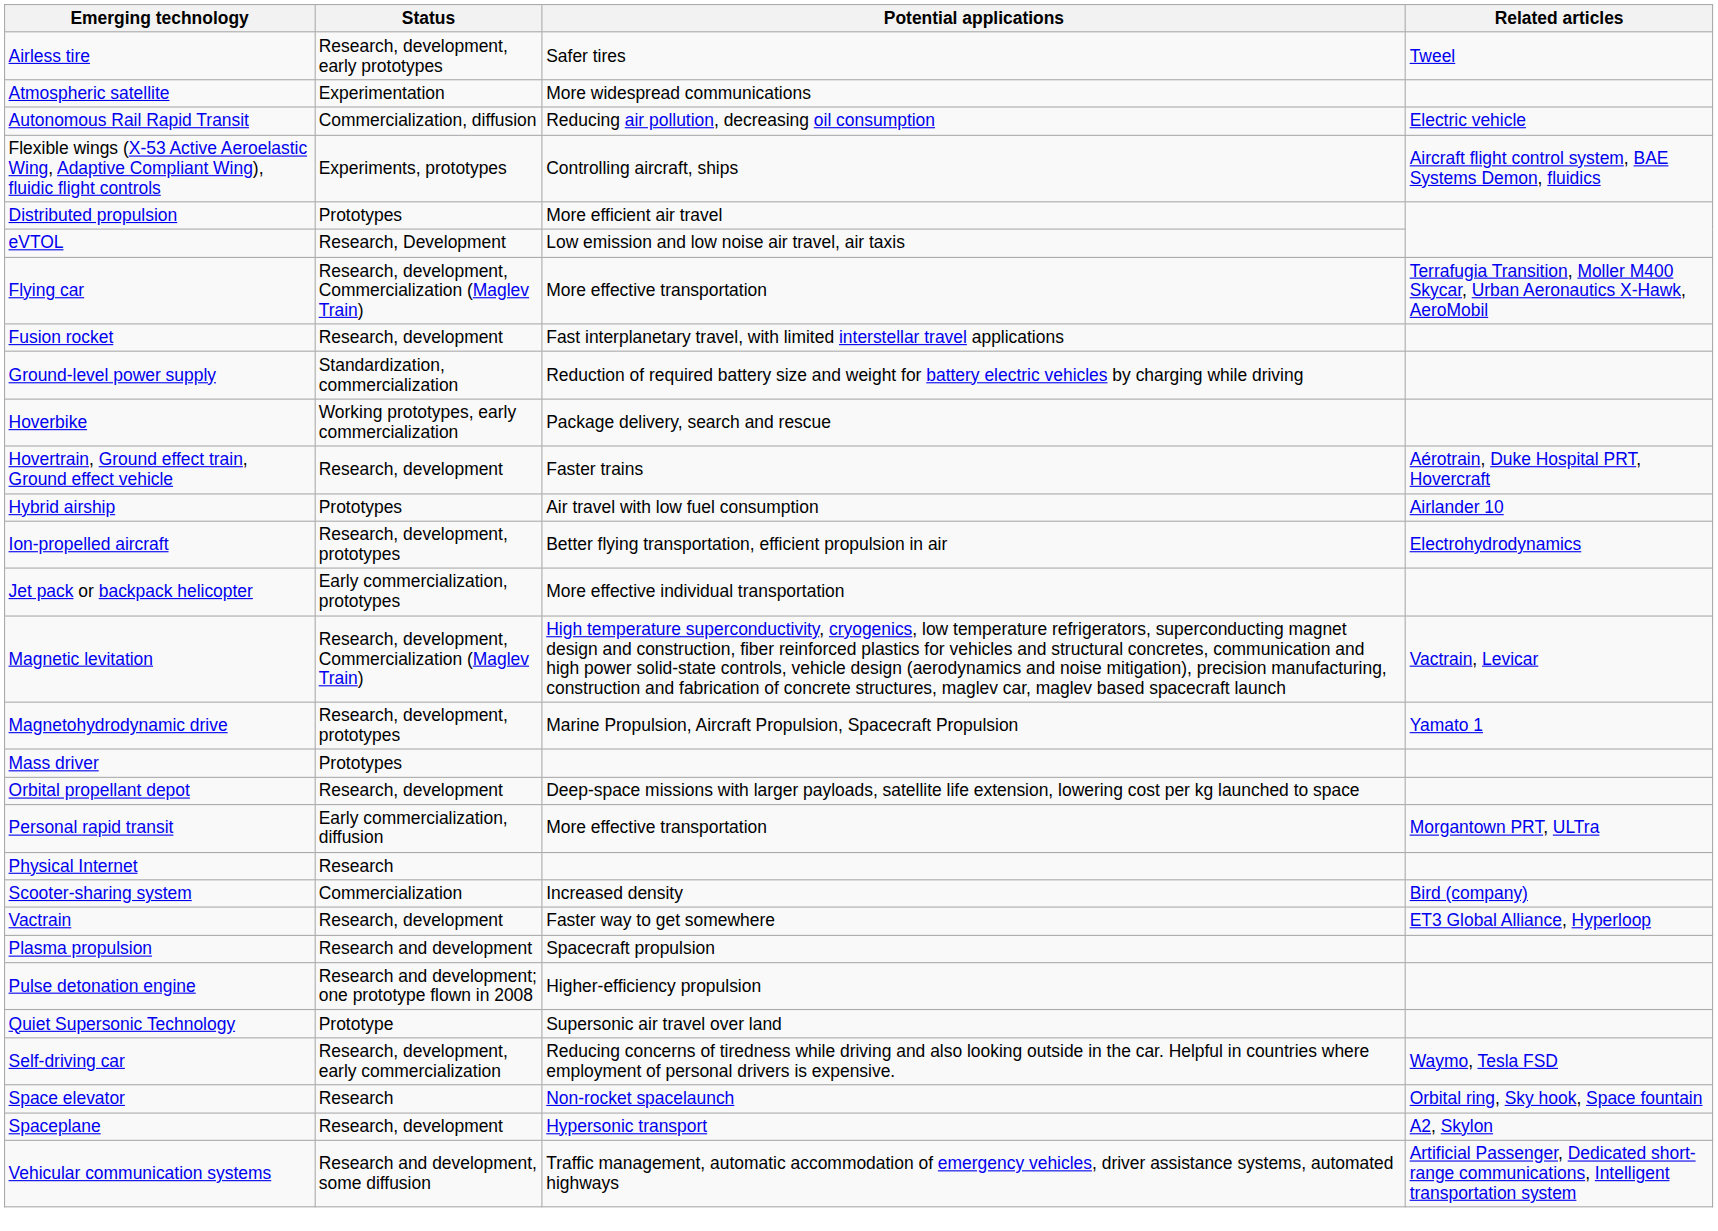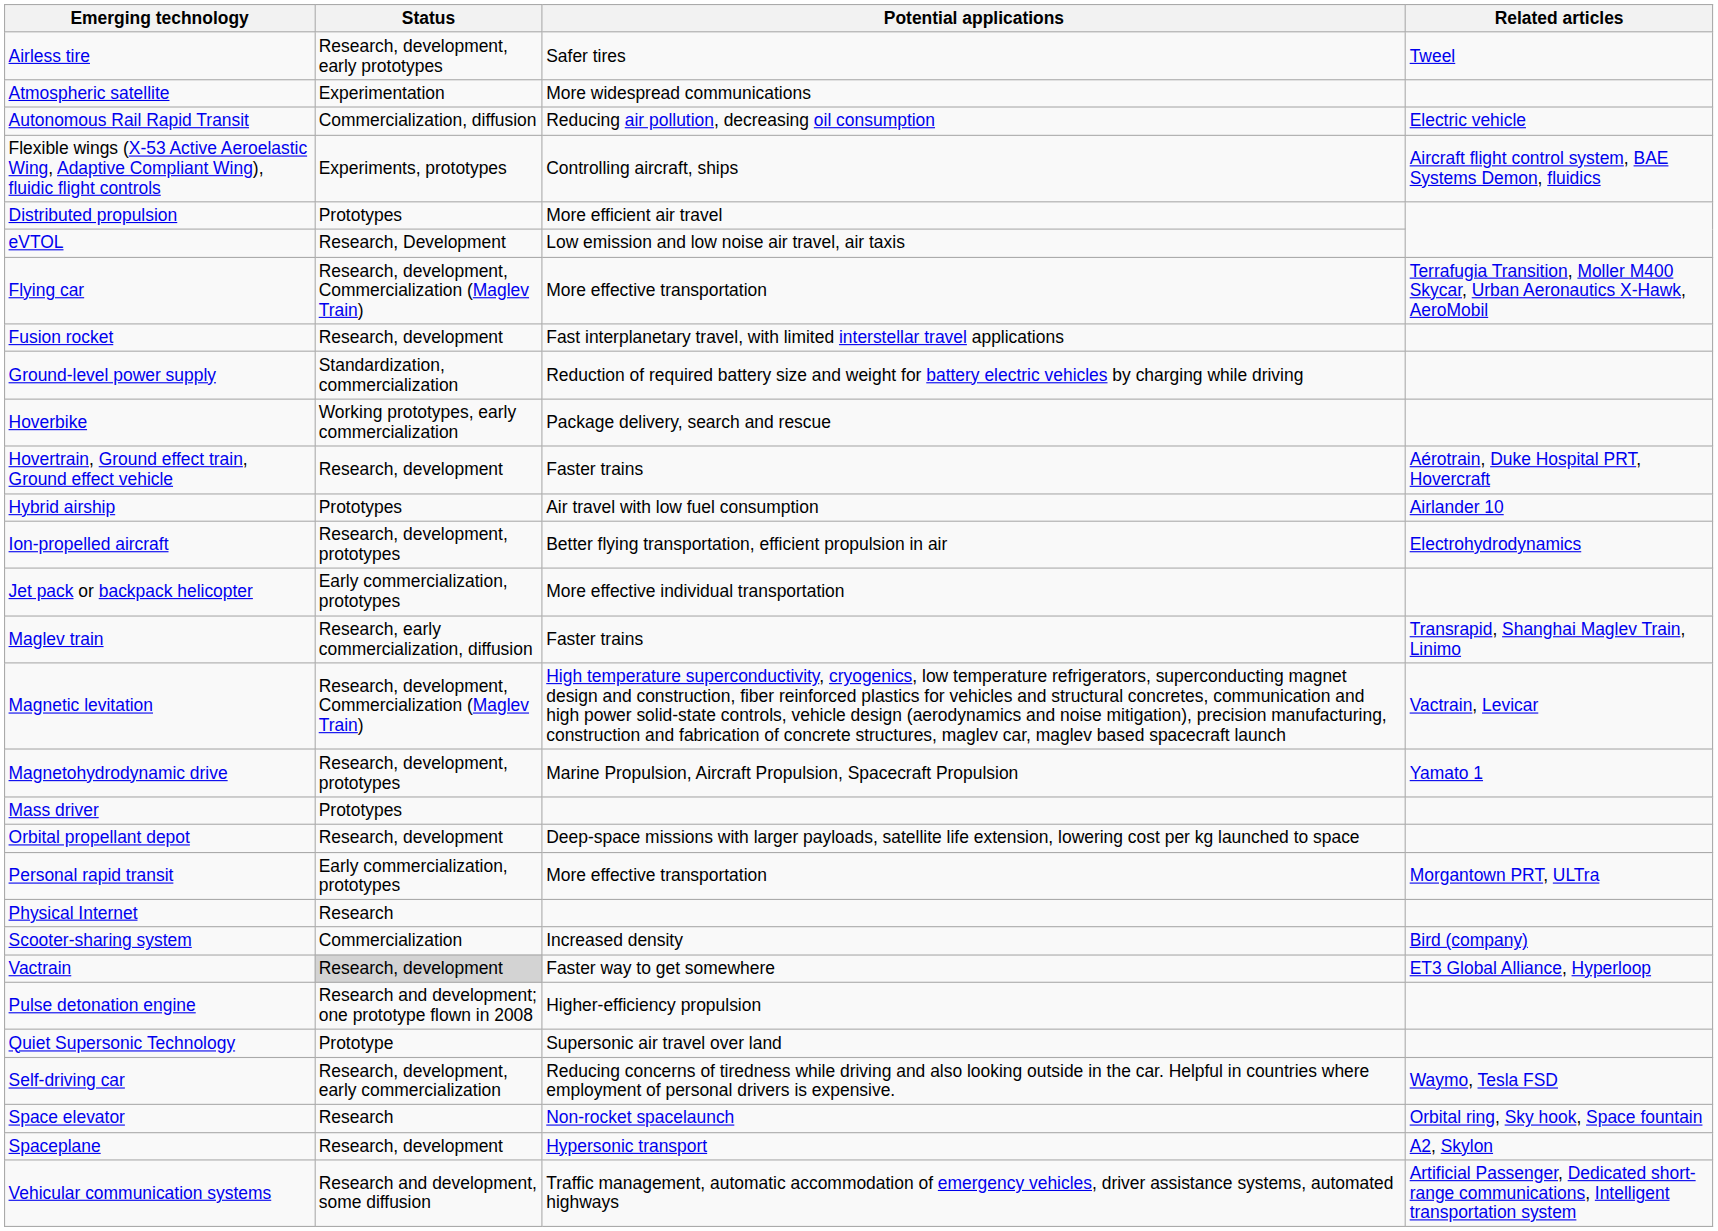 <table class="wikitable sortable">
 <tr>
 <th>Emerging technology</th>
 <th>Status</th>
 <th>Potential applications</th>
 <th>Related articles</th>
 </tr>
 <tr>
 <td><a href='#'>Airless tire</a></td>
 <td>Research, development, early prototypes</td>
 <td>Safer tires</td>
 <td><a href='#'>Tweel</a></td>
 </tr>
 <tr>
 <td><a href='#'>Atmospheric satellite</a></td>
 <td>Experimentation</td>
 <td>More widespread communications</td>
 <td></td>
 </tr>
 <tr>
 <td><a href='#'>Autonomous Rail Rapid Transit</a></td>
 <td>Commercialization, diffusion</td>
 <td>Reducing <a href='#'>air pollution</a>, decreasing <a href='#'>oil consumption</a></td>
 <td><a href='#'>Electric vehicle</a></td>
 </tr>
 <tr>
 <td>Flexible wings (<a href='#'>X-53 Active Aeroelastic Wing</a>, <a href='#'>Adaptive Compliant Wing</a>), <a href='#'>fluidic flight controls</a></td>
 <td>Experiments, prototypes</td>
 <td>Controlling aircraft, ships</td>
 <td><a href='#'>Aircraft flight control system</a>, <a href='#'>BAE Systems Demon</a>, <a href='#'>fluidics</a></td>
 </tr>
 <tr>
 <td><a href='#'>Distributed propulsion</a></td>
 <td>Prototypes</td>
 <td>More efficient air travel</td>
 </tr>
 <tr>
 <td><a href='#'>eVTOL</a></td>
 <td>Research, Development</td>
 <td>Low emission and low noise air travel, air taxis</td>
 </tr>
 <tr>
 <td><a href='#'>Flying car</a></td>
 <td>Research, development, Commercialization (<a href='#'>Maglev Train</a>)</td>
 <td>More effective transportation</td>
 <td><a href='#'>Terrafugia Transition</a>, <a href='#'>Moller M400 Skycar</a>, <a href='#'>Urban Aeronautics X-Hawk</a>, <a href='#'>AeroMobil</a></td>
 </tr>
 <tr>
 <td><a href='#'>Fusion rocket</a></td>
 <td>Research, development</td>
 <td>Fast interplanetary travel, with limited <a href='#'>interstellar travel</a> applications</td>
 <td></td>
 </tr>
 <tr>
 <td><a href='#'>Ground-level power supply</a></td>
 <td>Standardization, commercialization</td>
 <td>Reduction of required battery size and weight for <a href='#'>battery electric vehicles</a> by charging while driving</td>
 <td></td>
 </tr>
 <tr>
 <td><a href='#'>Hoverbike</a></td>
 <td>Working prototypes, early commercialization</td>
 <td>Package delivery, search and rescue</td>
 <td></td>
 </tr>
 <tr>
 <td><a href='#'>Hovertrain</a>, <a href='#'>Ground effect train</a>, <a href='#'>Ground effect vehicle</a></td>
 <td>Research, development</td>
 <td>Faster trains</td>
 <td><a href='#'>Aérotrain</a>, <a href='#'>Duke Hospital PRT</a>, <a href='#'>Hovercraft</a></td>
 </tr>
 <tr>
 <td><a href='#'>Hybrid airship</a></td>
 <td>Prototypes</td>
 <td>Air travel with low fuel consumption</td>
 <td><a href='#'>Airlander 10</a></td>
 </tr>
 <tr>
 <td><a href='#'>Ion-propelled aircraft</a></td>
 <td>Research, development, prototypes</td>
 <td>Better flying transportation, efficient propulsion in air</td>
 <td><a href='#'>Electrohydrodynamics</a></td>
 </tr>
 <tr>
 <td><a href='#'>Jet pack</a> or <a href='#'>backpack helicopter</a></td>
 <td>Early commercialization, prototypes</td>
 <td>More effective individual transportation</td>
 </tr>
 <tr>
+<td><a href='#'>Maglev train</a></td>
+<td>Research, early commercialization, diffusion</td>
+<td>Faster trains</td>
+<td><a href='#'>Transrapid</a>, <a href='#'>Shanghai Maglev Train</a>, <a href='#'>Linimo</a></td>
+</tr>
+<tr>
 <td><a href='#'>Magnetic levitation</a></td>
 <td>Research, development, Commercialization (<a href='#'>Maglev Train</a>)</td>
 <td><a href='#'>High temperature superconductivity</a>, <a href='#'>cryogenics</a>, low temperature refrigerators, superconducting magnet design and construction, fiber reinforced plastics for vehicles and structural concretes, communication and high power solid-state controls, vehicle design (aerodynamics and noise mitigation), precision manufacturing, construction and fabrication of concrete structures, maglev car, maglev based spacecraft launch</td>
 <td><a href='#'>Vactrain</a>, <a href='#'>Levicar</a></td>
 </tr>
 <tr>
 <td><a href='#'>Magnetohydrodynamic drive</a></td>
 <td>Research, development, prototypes</td>
 <td>Marine Propulsion, Aircraft Propulsion, Spacecraft Propulsion</td>
 <td><a href='#'>Yamato 1</a></td>
 </tr>
 <tr>
 <td><a href='#'>Mass driver</a></td>
 <td>Prototypes</td>
 <td></td>
 <td></td>
 </tr>
 <tr>
 <td><a href='#'>Orbital propellant depot</a></td>
 <td>Research, development</td>
 <td>Deep-space missions with larger payloads, satellite life extension, lowering cost per kg launched to space</td>
 <td></td>
 </tr>
 <tr>
 <td><a href='#'>Personal rapid transit</a></td>
-<td>Early commercialization, diffusion</td>
+<td>Early commercialization, prototypes</td>
 <td>More effective transportation</td>
 <td><a href='#'>Morgantown PRT</a>, <a href='#'>ULTra</a></td>
 </tr>
 <tr>
 <td><a href='#'>Physical Internet</a></td>
 <td>Research</td>
 <td></td>
 <td></td>
 </tr>
 <tr>
 <td><a href='#'>Scooter-sharing system</a></td>
 <td>Commercialization</td>
 <td>Increased density</td>
 <td><a href='#'>Bird (company)</a></td>
 </tr>
 <tr>
 <td><a href='#'>Vactrain</a></td>
-<td>Research, development</td>
+<td style="background: lightgrey;">Research, development</td>
 <td>Faster way to get somewhere</td>
 <td><a href='#'>ET3 Global Alliance</a>, <a href='#'>Hyperloop</a></td>
-</tr>
-<tr>
-<td><a href='#'>Plasma propulsion</a></td>
-<td>Research and development</td>
-<td>Spacecraft propulsion</td>
-<td></td>
 </tr>
 <tr>
 <td><a href='#'>Pulse detonation engine</a></td>
 <td>Research and development; one prototype flown in 2008</td>
 <td>Higher-efficiency propulsion</td>
 <td></td>
 </tr>
 <tr>
 <td><a href='#'>Quiet Supersonic Technology</a></td>
 <td>Prototype</td>
 <td>Supersonic air travel over land</td>
 <td></td>
 </tr>
 <tr>
 <td><a href='#'>Self-driving car</a></td>
 <td>Research, development, early commercialization</td>
 <td Computer-driven vehicles, more effective transportation.>Reducing concerns of tiredness while driving and also looking outside in the car. Helpful in countries where employment of personal drivers is expensive.</td>
 <td><a href='#'>Waymo</a>, <a href='#'>Tesla FSD</a></td>
 </tr>
 <tr>
 <td><a href='#'>Space elevator</a></td>
 <td>Research</td>
 <td><a href='#'>Non-rocket spacelaunch</a></td>
 <td><a href='#'>Orbital ring</a>, <a href='#'>Sky hook</a>, <a href='#'>Space fountain</a></td>
 </tr>
 <tr>
 <td><a href='#'>Spaceplane</a></td>
 <td>Research, development</td>
 <td><a href='#'>Hypersonic transport</a></td>
 <td><a href='#'>A2</a>, <a href='#'>Skylon</a></td>
 </tr>
 <tr>
 <td><a href='#'>Vehicular communication systems</a></td>
 <td>Research and development, some diffusion</td>
 <td>Traffic management, automatic accommodation of <a href='#'>emergency vehicles</a>, driver assistance systems, automated highways</td>
 <td><a href='#'>Artificial Passenger</a>, <a href='#'>Dedicated short-range communications</a>, <a href='#'>Intelligent transportation system</a></td>
 </tr>
 </table>
